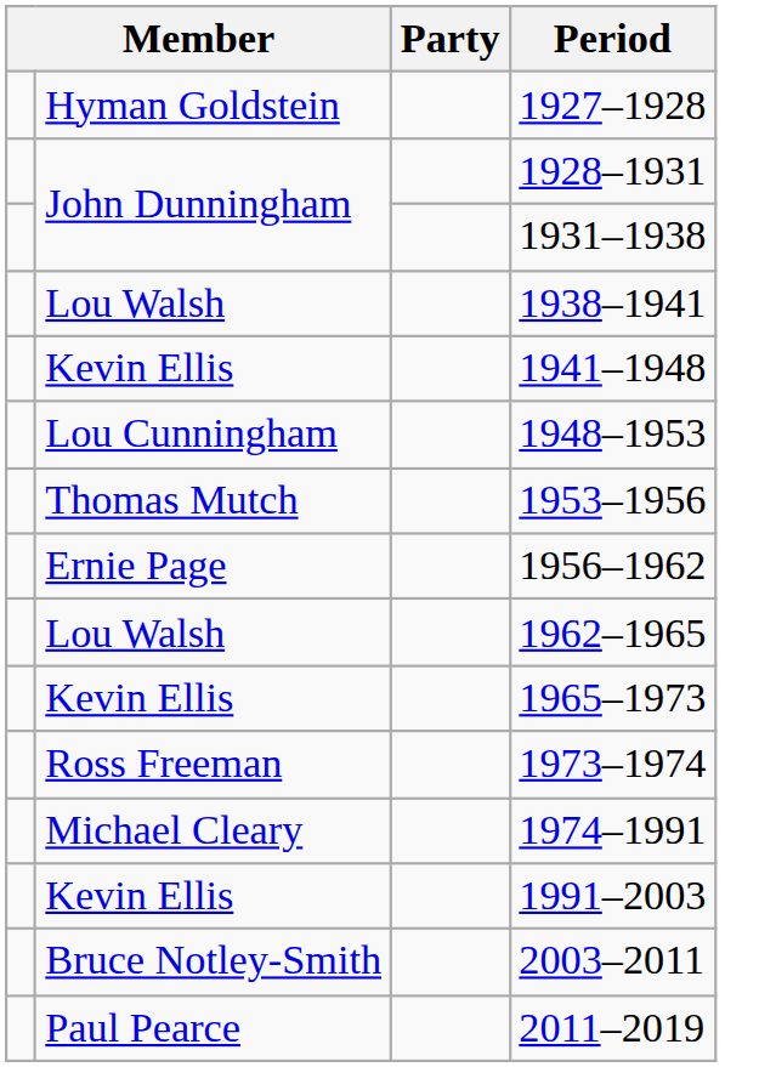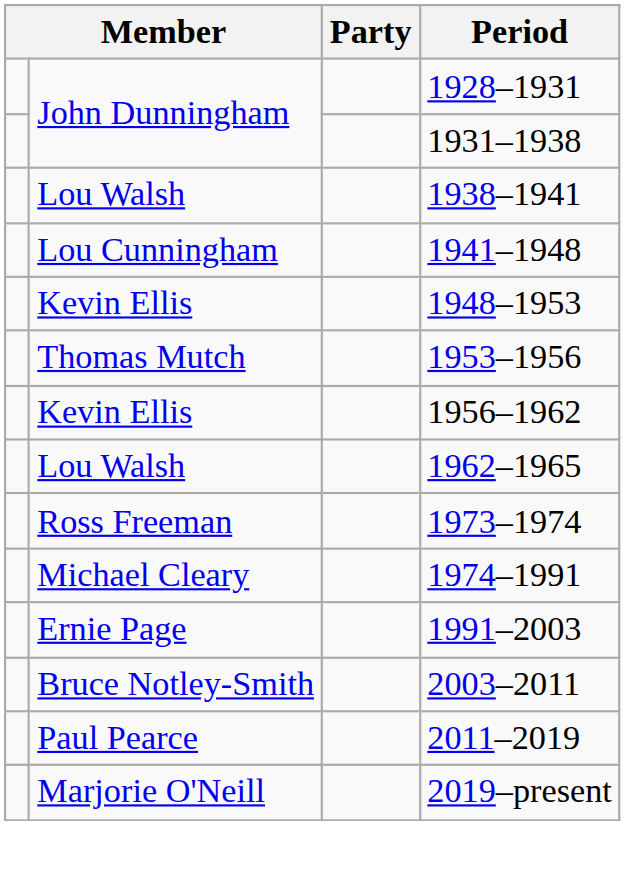 <table class="wikitable">
 <tr>
 <th colspan="2">Member</th>
 <th>Party</th>
 <th>Period</th>
-</tr>
-<tr>
-<td> </td>
-<td><a href='#'>Hyman Goldstein</a></td>
-<td></td>
-<td><a href='#'>1927</a>–1928</td>
 </tr>
 <tr>
 <td> </td>
 <td rowspan="2"><a href='#'>John Dunningham</a></td>
 <td></td>
 <td><a href='#'>1928</a>–1931</td>
 </tr>
 <tr>
 <td> </td>
 <td></td>
 <td>1931–1938</td>
 </tr>
 <tr>
 <td> </td>
 <td><a href='#'>Lou Walsh</a></td>
 <td></td>
 <td><a href='#'>1938</a>–1941</td>
 </tr>
 <tr>
 <td> </td>
-<td><a href='#'>Kevin Ellis</a></td>
+<td><a href='#'>Lou Cunningham</a></td>
 <td></td>
 <td><a href='#'>1941</a>–1948</td>
 </tr>
 <tr>
 <td> </td>
-<td><a href='#'>Lou Cunningham</a></td>
+<td><a href='#'>Kevin Ellis</a></td>
 <td></td>
 <td><a href='#'>1948</a>–1953</td>
 </tr>
 <tr>
 <td> </td>
 <td><a href='#'>Thomas Mutch</a></td>
 <td></td>
 <td><a href='#'>1953</a>–1956</td>
 </tr>
 <tr>
 <td> </td>
-<td><a href='#'>Ernie Page</a></td>
+<td><a href='#'>Kevin Ellis</a></td>
 <td></td>
 <td>1956–1962</td>
 </tr>
 <tr>
 <td> </td>
 <td><a href='#'>Lou Walsh</a></td>
 <td></td>
 <td><a href='#'>1962</a>–1965</td>
-</tr>
-<tr>
-<td> </td>
-<td><a href='#'>Kevin Ellis</a></td>
-<td></td>
-<td><a href='#'>1965</a>–1973</td>
 </tr>
 <tr>
 <td> </td>
 <td><a href='#'>Ross Freeman</a></td>
 <td></td>
 <td><a href='#'>1973</a>–1974</td>
 </tr>
 <tr>
 <td> </td>
 <td><a href='#'>Michael Cleary</a></td>
 <td></td>
 <td><a href='#'>1974</a>–1991</td>
 </tr>
 <tr>
 <td> </td>
-<td><a href='#'>Kevin Ellis</a></td>
+<td><a href='#'>Ernie Page</a></td>
 <td></td>
 <td><a href='#'>1991</a>–2003</td>
 </tr>
 <tr>
 <td> </td>
 <td><a href='#'>Bruce Notley-Smith</a></td>
 <td></td>
 <td><a href='#'>2003</a>–2011</td>
 </tr>
 <tr>
 <td> </td>
 <td><a href='#'>Paul Pearce</a></td>
 <td></td>
 <td><a href='#'>2011</a>–2019</td>
 </tr>
+<tr>
+<td> </td>
+<td><a href='#'>Marjorie O'Neill</a></td>
+<td></td>
+<td><a href='#'>2019</a>–present</td>
+</tr>
 </table>
